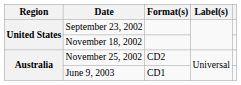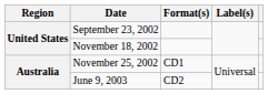 <table class="wikitable plainrowheaders" style="text-align:left">
 <tr>
 <th scope="col">Region</th>
 <th scope="col">Date</th>
 <th scope="col">Format(s)</th>
 <th scope="col">Label(s)</th>
 <th scope="col"></th>
 </tr>
 <tr>
 <th scope="row" rowspan="2">United States</th>
 <td>September 23, 2002</td>
 <td></td>
 <td rowspan="2"></td>
 <td></td>
 </tr>
 <tr>
 <td>November 18, 2002</td>
 <td></td>
 <td></td>
 </tr>
 <tr>
 <th scope="row" rowspan="2">Australia</th>
 <td>November 25, 2002</td>
-<td>CD2</td>
+<td>CD1</td>
 <td rowspan="2">Universal</td>
 <td></td>
 </tr>
 <tr>
 <td>June 9, 2003</td>
-<td>CD1</td>
+<td>CD2</td>
 <td></td>
 </tr>
 </table>
